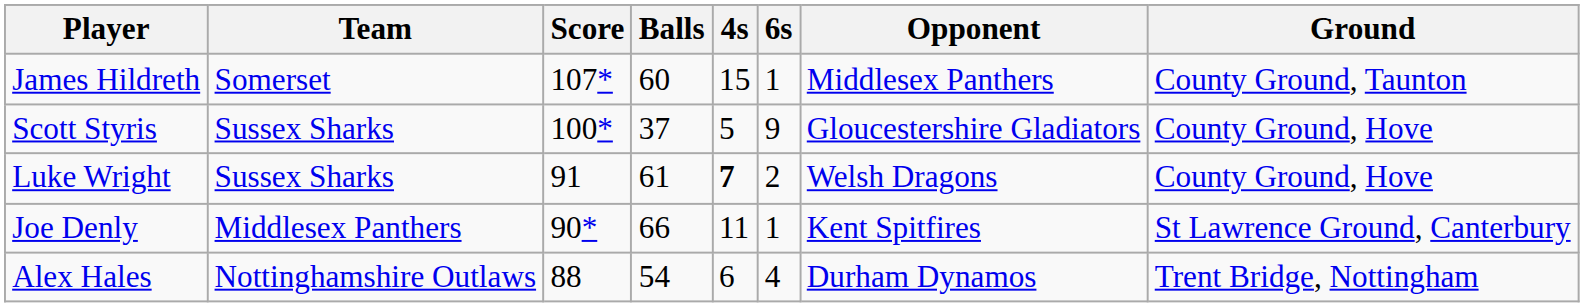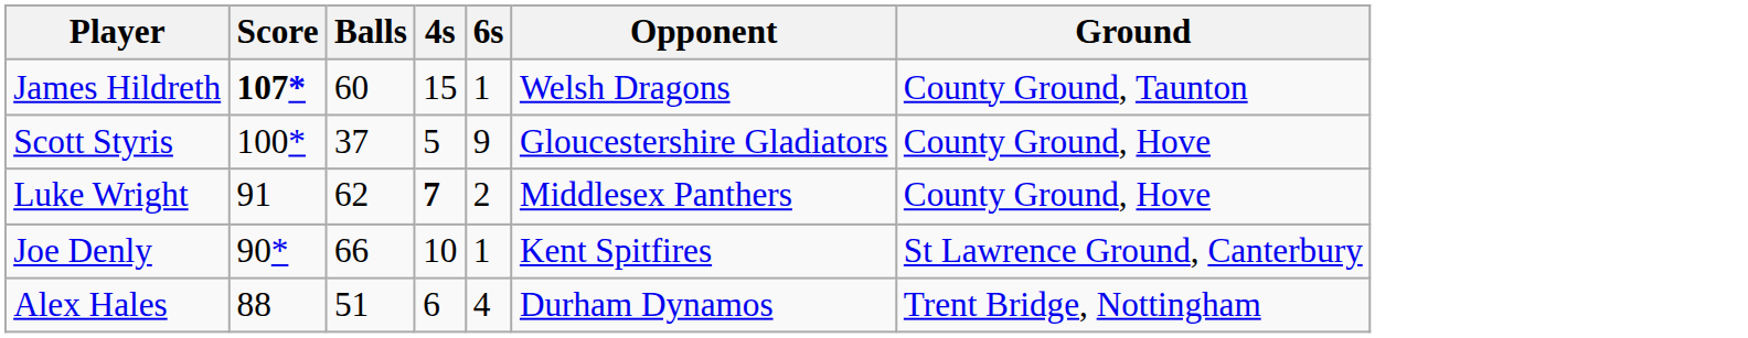 <table class="wikitable">
 <tr>
 <th>Player</th>
-<th>Team</th>
 <th>Score</th>
 <th>Balls</th>
 <th>4s</th>
 <th>6s</th>
 <th>Opponent</th>
 <th>Ground</th>
 </tr>
 <tr>
 <td><a href='#'>James Hildreth</a></td>
-<td><a href='#'>Somerset</a></td>
-<td>107<a href='#'>*</a></td>
+<td><strong>107<a href='#'>*</a></strong></td>
 <td>60</td>
 <td>15</td>
 <td>1</td>
-<td><a href='#'>Middlesex Panthers</a></td>
+<td><a href='#'>Welsh Dragons</a></td>
 <td><a href='#'>County Ground</a>, <a href='#'>Taunton</a></td>
 </tr>
 <tr>
 <td><a href='#'>Scott Styris</a></td>
-<td><a href='#'>Sussex Sharks</a></td>
 <td>100<a href='#'>*</a></td>
 <td>37</td>
 <td>5</td>
 <td>9</td>
 <td><a href='#'>Gloucestershire Gladiators</a></td>
 <td><a href='#'>County Ground</a>, <a href='#'>Hove</a></td>
 </tr>
 <tr>
 <td><a href='#'>Luke Wright</a></td>
-<td><a href='#'>Sussex Sharks</a></td>
 <td>91</td>
-<td>61</td>
+<td>62</td>
 <td><strong>7</strong></td>
 <td>2</td>
-<td><a href='#'>Welsh Dragons</a></td>
+<td><a href='#'>Middlesex Panthers</a></td>
 <td><a href='#'>County Ground</a>, <a href='#'>Hove</a></td>
 </tr>
 <tr>
 <td><a href='#'>Joe Denly</a></td>
-<td><a href='#'>Middlesex Panthers</a></td>
 <td>90<a href='#'>*</a></td>
 <td>66</td>
-<td>11</td>
+<td>10</td>
 <td>1</td>
 <td><a href='#'>Kent Spitfires</a></td>
 <td><a href='#'>St Lawrence Ground</a>, <a href='#'>Canterbury</a></td>
 </tr>
 <tr>
 <td><a href='#'>Alex Hales</a></td>
-<td><a href='#'>Nottinghamshire Outlaws</a></td>
 <td>88</td>
-<td>54</td>
+<td>51</td>
 <td>6</td>
 <td>4</td>
 <td><a href='#'>Durham Dynamos</a></td>
 <td><a href='#'>Trent Bridge</a>, <a href='#'>Nottingham</a></td>
 </tr>
 </table>
